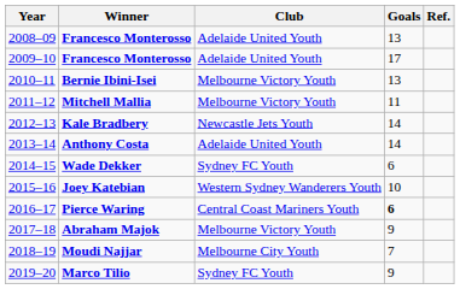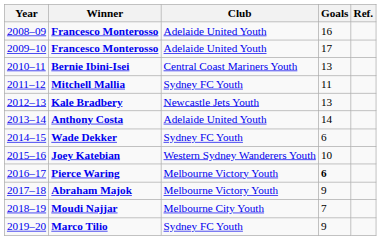 <table class="wikitable">
 <tr>
 <th>Year</th>
 <th>Winner</th>
 <th>Club</th>
 <th>Goals</th>
 <th>Ref.</th>
 </tr>
 <tr>
 <td><a href='#'>2008–09</a></td>
 <td> <strong><a href='#'>Francesco Monterosso</a></strong></td>
 <td><a href='#'>Adelaide United Youth</a></td>
-<td>13</td>
+<td>16</td>
 <td></td>
 </tr>
 <tr>
 <td><a href='#'>2009–10</a></td>
 <td> <strong><a href='#'>Francesco Monterosso</a></strong></td>
 <td><a href='#'>Adelaide United Youth</a></td>
 <td>17</td>
 <td></td>
 </tr>
 <tr>
 <td><a href='#'>2010–11</a></td>
 <td> <strong><a href='#'>Bernie Ibini-Isei</a></strong></td>
-<td><a href='#'>Melbourne Victory Youth</a></td>
+<td><a href='#'>Central Coast Mariners Youth</a></td>
 <td>13</td>
 <td></td>
 </tr>
 <tr>
 <td><a href='#'>2011–12</a></td>
 <td> <strong><a href='#'>Mitchell Mallia</a></strong></td>
-<td><a href='#'>Melbourne Victory Youth</a></td>
+<td><a href='#'>Sydney FC Youth</a></td>
 <td>11</td>
 <td></td>
 </tr>
 <tr>
 <td><a href='#'>2012–13</a></td>
 <td> <strong><a href='#'>Kale Bradbery</a></strong></td>
 <td><a href='#'>Newcastle Jets Youth</a></td>
-<td>14</td>
+<td>13</td>
 <td></td>
 </tr>
 <tr>
 <td><a href='#'>2013–14</a></td>
 <td> <strong><a href='#'>Anthony Costa</a></strong></td>
 <td><a href='#'>Adelaide United Youth</a></td>
 <td>14</td>
 <td></td>
 </tr>
 <tr>
 <td><a href='#'>2014–15</a></td>
 <td> <strong><a href='#'>Wade Dekker</a></strong></td>
 <td><a href='#'>Sydney FC Youth</a></td>
 <td>6</td>
 <td></td>
 </tr>
 <tr>
 <td><a href='#'>2015–16</a></td>
 <td> <strong><a href='#'>Joey Katebian</a></strong></td>
 <td><a href='#'>Western Sydney Wanderers Youth</a></td>
 <td>10</td>
 <td></td>
 </tr>
 <tr>
 <td><a href='#'>2016–17</a></td>
 <td> <strong><a href='#'>Pierce Waring</a></strong></td>
-<td><a href='#'>Central Coast Mariners Youth</a></td>
+<td><a href='#'>Melbourne Victory Youth</a></td>
 <td><strong>6</strong></td>
 <td></td>
 </tr>
 <tr>
 <td><a href='#'>2017–18</a></td>
 <td> <strong><a href='#'>Abraham Majok</a></strong></td>
 <td><a href='#'>Melbourne Victory Youth</a></td>
 <td>9</td>
 <td></td>
 </tr>
 <tr>
 <td><a href='#'>2018–19</a></td>
 <td> <strong><a href='#'>Moudi Najjar</a></strong></td>
 <td><a href='#'>Melbourne City Youth</a></td>
 <td>7</td>
 <td></td>
 </tr>
 <tr>
 <td><a href='#'>2019–20</a></td>
 <td> <strong><a href='#'>Marco Tilio</a></strong></td>
 <td><a href='#'>Sydney FC Youth</a></td>
 <td>9</td>
 <td></td>
 </tr>
 </table>
